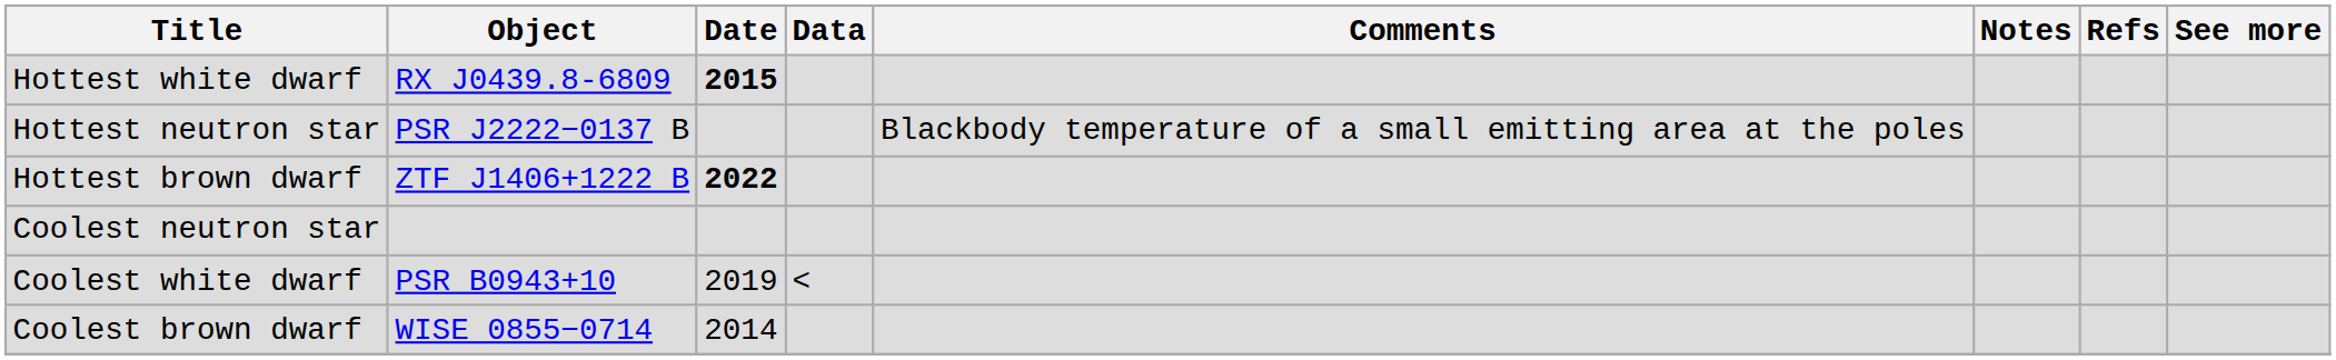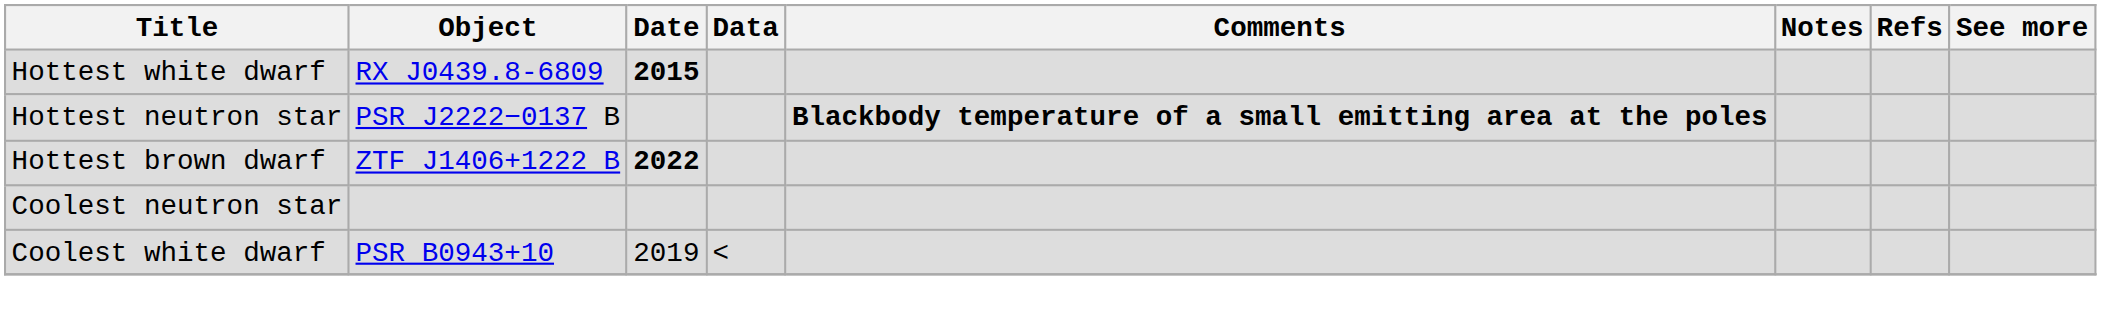 <table class="wikitable" border="1">
 <tr>
 <th>Title</th>
 <th>Object</th>
 <th>Date</th>
 <th>Data</th>
 <th>Comments</th>
 <th>Notes</th>
 <th>Refs</th>
 <th>See more</th>
 </tr>
 <tr bgcolor=#dddddd>
 <td>Hottest white dwarf</td>
 <td><a href='#'>RX J0439.8-6809</a></td>
 <td><strong>2015</strong></td>
 <td></td>
 <td></td>
 <td></td>
 <td></td>
 <td></td>
 </tr>
 <tr bgcolor=#dddddd>
 <td>Hottest neutron star</td>
 <td><a href='#'>PSR J2222−0137</a> B</td>
 <td></td>
 <td></td>
-<td>Blackbody temperature of a small emitting area at the poles</td>
+<td><strong>Blackbody temperature of a small emitting area at the poles</strong></td>
 <td></td>
 <td></td>
 <td></td>
 </tr>
 <tr bgcolor=#dddddd>
 <td>Hottest brown dwarf</td>
 <td><a href='#'>ZTF J1406+1222 B</a></td>
 <td><strong>2022</strong></td>
 <td></td>
 <td></td>
 <td></td>
 <td></td>
 <td></td>
 </tr>
 <tr bgcolor=#dddddd>
 <td>Coolest neutron star</td>
 <td></td>
 <td></td>
 <td></td>
 <td></td>
 <td></td>
 <td></td>
 <td></td>
 </tr>
 <tr bgcolor=#dddddd>
 <td>Coolest white dwarf</td>
 <td><a href='#'>PSR B0943+10</a></td>
 <td>2019</td>
 <td><</td>
 <td></td>
 <td></td>
 <td></td>
 <td></td>
 </tr>
-<tr bgcolor=#dddddd>
-<td>Coolest brown dwarf</td>
-<td><a href='#'>WISE 0855−0714</a></td>
-<td>2014</td>
-<td></td>
-<td></td>
-<td></td>
-<td></td>
-<td></td>
-</tr>
 <tr>
 </tr>
 </table>
